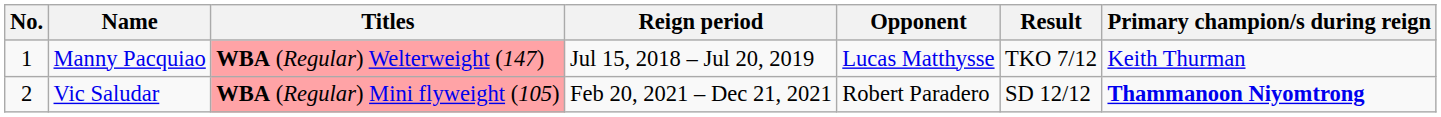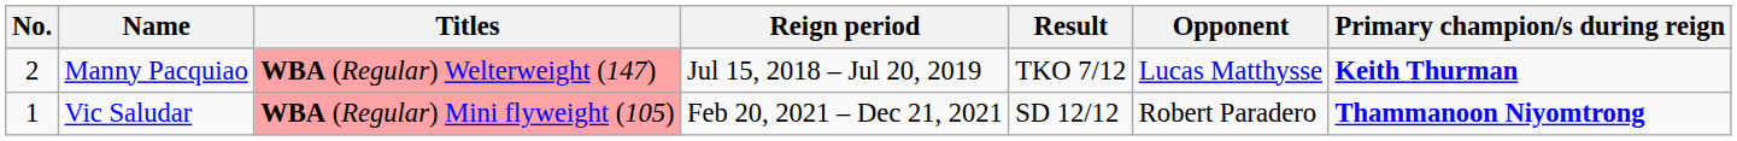 <table class="wikitable">
 <tr>
 <th>No.</th>
 <th>Name</th>
 <th>Titles</th>
 <th>Reign period</th>
+<th>Result</th>
 <th>Opponent</th>
-<th>Result</th>
 <th>Primary champion/s during reign</th>
 </tr>
 <tr>
-<td style="text-align:center;">1</td>
+<td style="text-align:center;">2</td>
 <td style="text-align:left;"><a href='#'>Manny Pacquiao</a></td>
 <td style="background:#ffa3a6;"><strong>WBA</strong> (<em>Regular</em>) <a href='#'>Welterweight</a> (<em>147</em>)</td>
 <td>Jul 15, 2018 – Jul 20, 2019<br></td>
+<td>TKO 7/12</td>
 <td><a href='#'>Lucas Matthysse</a></td>
-<td>TKO 7/12</td>
-<td><a href='#'>Keith Thurman</a><br></td>
+<td><strong><a href='#'>Keith Thurman</a><br></strong></td>
 </tr>
 <tr>
-<td style="text-align:center;">2</td>
+<td style="text-align:center;">1</td>
 <td style="text-align:left;"><a href='#'>Vic Saludar</a></td>
 <td style="background:#ffa3a6;"><strong>WBA</strong> (<em>Regular</em>) <a href='#'>Mini flyweight</a> (<em>105</em>)</td>
 <td>Feb 20, 2021 – Dec 21, 2021</td>
+<td>SD 12/12</td>
 <td>Robert Paradero</td>
-<td>SD 12/12</td>
 <td><strong><a href='#'>Thammanoon Niyomtrong</a><br></strong></td>
 </tr>
 </table>
